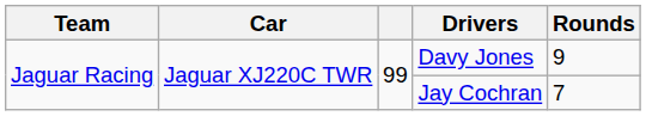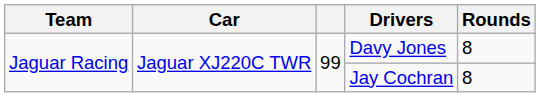 <table class="wikitable" style="font-size: 85%">
 <tr>
 <th>Team</th>
 <th>Car</th>
 <th></th>
 <th>Drivers</th>
 <th>Rounds</th>
 </tr>
 <tr>
 <td rowspan="2"> <a href='#'>Jaguar Racing</a></td>
 <td rowspan="2"><a href='#'>Jaguar XJ220C TWR</a></td>
 <td rowspan="2">99</td>
 <td> <a href='#'>Davy Jones</a></td>
-<td>9</td>
+<td>8</td>
 </tr>
 <tr>
 <td> <a href='#'>Jay Cochran</a></td>
-<td>7</td>
+<td>8</td>
 </tr>
 </table>
